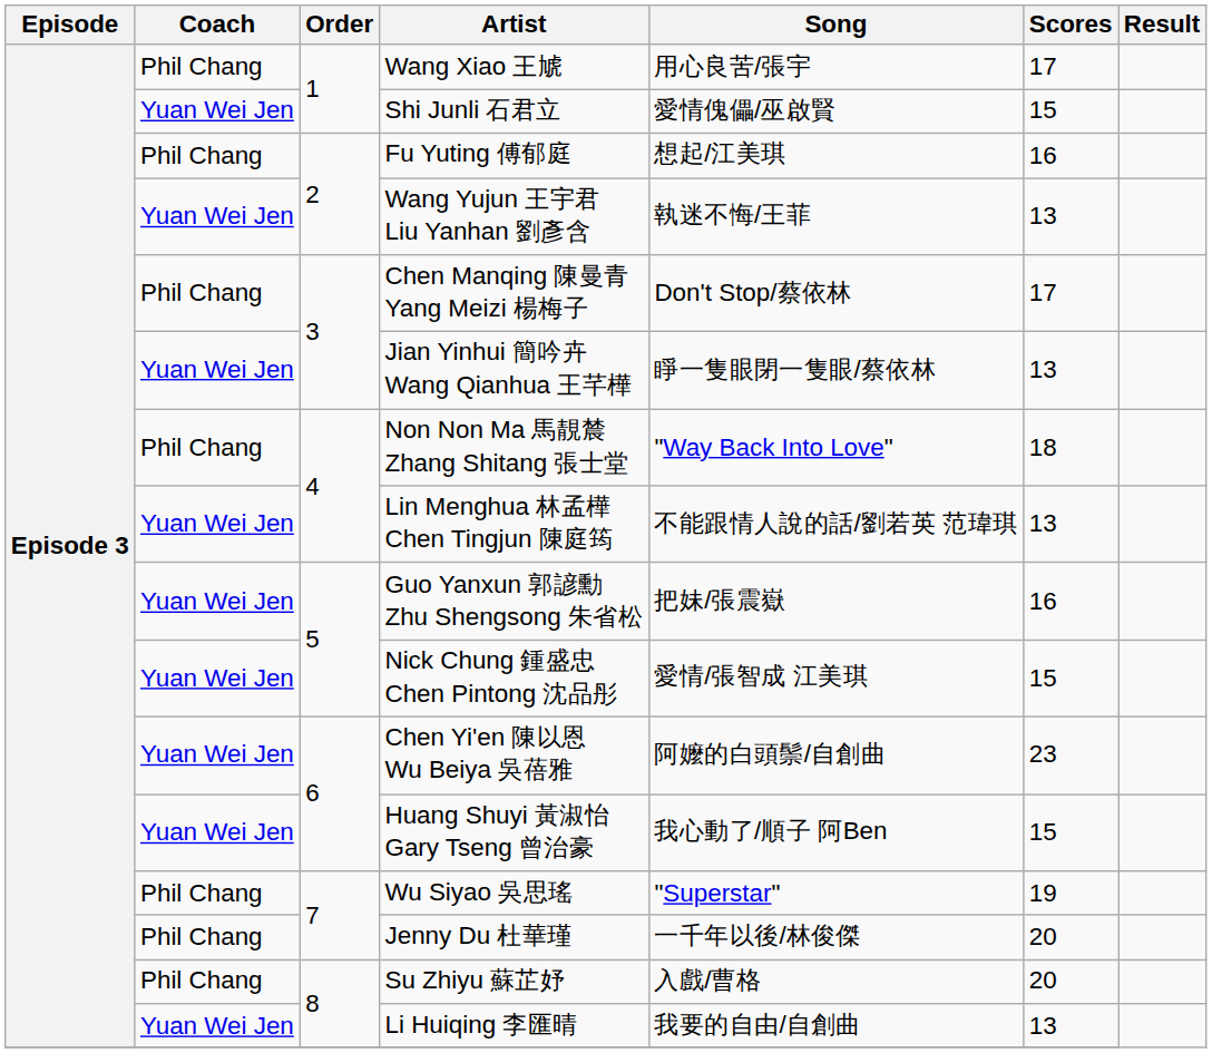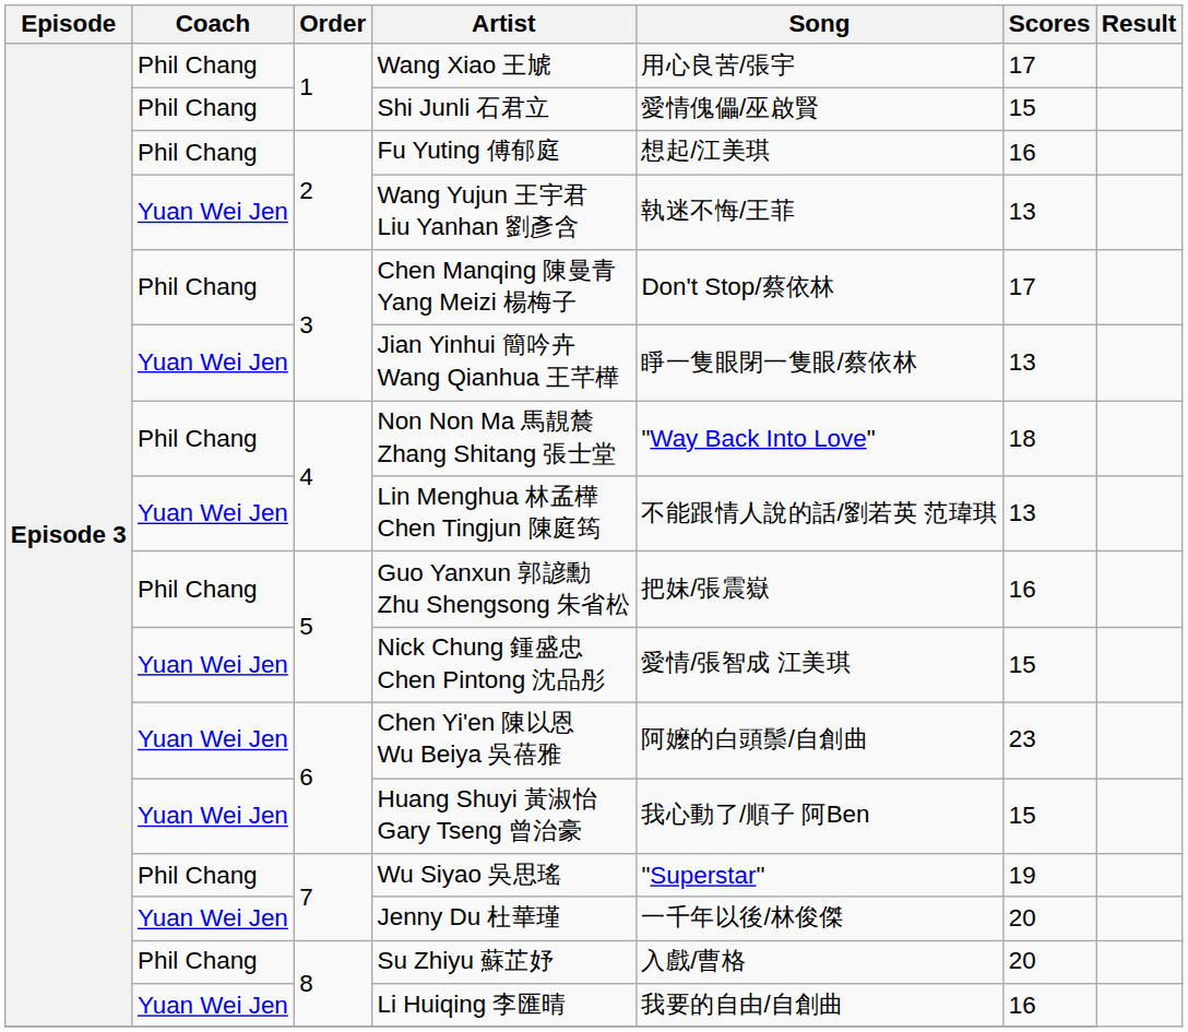 <table class="wikitable">
 <tr>
 <th>Episode</th>
 <th>Coach</th>
 <th>Order</th>
 <th>Artist</th>
 <th>Song</th>
 <th>Scores</th>
 <th>Result</th>
 </tr>
 <tr>
 <th rowspan="16">Episode 3<br><small></small></th>
 <td>Phil Chang</td>
 <td rowspan="2">1</td>
 <td>Wang Xiao 王虓</td>
 <td>用心良苦/張宇</td>
 <td>17</td>
 <td></td>
 </tr>
 <tr>
-<td><a href='#'>Yuan Wei Jen</a></td>
+<td>Phil Chang</td>
 <td>Shi Junli 石君立</td>
 <td>愛情傀儡/巫啟賢</td>
 <td>15</td>
 <td></td>
 </tr>
 <tr>
 <td>Phil Chang</td>
 <td rowspan="2">2</td>
 <td>Fu Yuting 傅郁庭</td>
 <td>想起/江美琪</td>
 <td>16</td>
 <td></td>
 </tr>
 <tr>
 <td><a href='#'>Yuan Wei Jen</a></td>
 <td>Wang Yujun 王宇君<br>Liu Yanhan 劉彥含</td>
 <td>執迷不悔/王菲</td>
 <td>13</td>
 <td></td>
 </tr>
 <tr>
 <td>Phil Chang</td>
 <td rowspan="2">3</td>
 <td>Chen Manqing 陳曼青<br>Yang Meizi 楊梅子</td>
 <td>Don't Stop/蔡依林</td>
 <td>17</td>
 <td></td>
 </tr>
 <tr>
 <td><a href='#'>Yuan Wei Jen</a></td>
 <td>Jian Yinhui 簡吟卉<br>Wang Qianhua 王芊樺</td>
 <td>睜一隻眼閉一隻眼/蔡依林</td>
 <td>13</td>
 <td></td>
 </tr>
 <tr>
 <td>Phil Chang</td>
 <td rowspan="2">4</td>
 <td>Non Non Ma 馬靚辳<br>Zhang Shitang 張士堂</td>
 <td>"<a href='#'>Way Back Into Love</a>"</td>
 <td>18</td>
 <td></td>
 </tr>
 <tr>
 <td><a href='#'>Yuan Wei Jen</a></td>
 <td>Lin Menghua 林孟樺<br>Chen Tingjun 陳庭筠</td>
 <td>不能跟情人說的話/劉若英 范瑋琪</td>
 <td>13</td>
 <td></td>
 </tr>
 <tr>
-<td><a href='#'>Yuan Wei Jen</a></td>
+<td>Phil Chang</td>
 <td rowspan="2">5</td>
 <td>Guo Yanxun 郭諺勳<br>Zhu Shengsong 朱省松</td>
 <td>把妹/張震嶽</td>
 <td>16</td>
 <td></td>
 </tr>
 <tr>
 <td><a href='#'>Yuan Wei Jen</a></td>
 <td>Nick Chung 鍾盛忠<br>Chen Pintong 沈品彤</td>
 <td>愛情/張智成 江美琪</td>
 <td>15</td>
 <td></td>
 </tr>
 <tr>
 <td><a href='#'>Yuan Wei Jen</a></td>
 <td rowspan="2">6</td>
 <td>Chen Yi'en 陳以恩<br>Wu Beiya 吳蓓雅</td>
 <td>阿嬤的白頭鬃/自創曲</td>
 <td>23</td>
 <td></td>
 </tr>
 <tr>
 <td><a href='#'>Yuan Wei Jen</a></td>
 <td>Huang Shuyi 黃淑怡<br>Gary Tseng 曾治豪</td>
 <td>我心動了/順子 阿Ben</td>
 <td>15</td>
 <td></td>
 </tr>
 <tr>
 <td>Phil Chang</td>
 <td rowspan="2">7</td>
 <td>Wu Siyao 吳思瑤</td>
 <td>"<a href='#'>Superstar</a>"</td>
 <td>19</td>
 <td></td>
 </tr>
 <tr>
-<td>Phil Chang</td>
+<td><a href='#'>Yuan Wei Jen</a></td>
 <td>Jenny Du 杜華瑾</td>
 <td>一千年以後/林俊傑</td>
 <td>20</td>
 <td></td>
 </tr>
 <tr>
 <td>Phil Chang</td>
 <td rowspan="2">8</td>
 <td>Su Zhiyu 蘇芷妤</td>
 <td>入戲/曹格</td>
 <td>20</td>
 <td></td>
 </tr>
 <tr>
 <td><a href='#'>Yuan Wei Jen</a></td>
 <td>Li Huiqing 李匯晴</td>
 <td>我要的自由/自創曲</td>
-<td>13</td>
+<td>16</td>
 </tr>
 <tr>
 </tr>
 </table>
